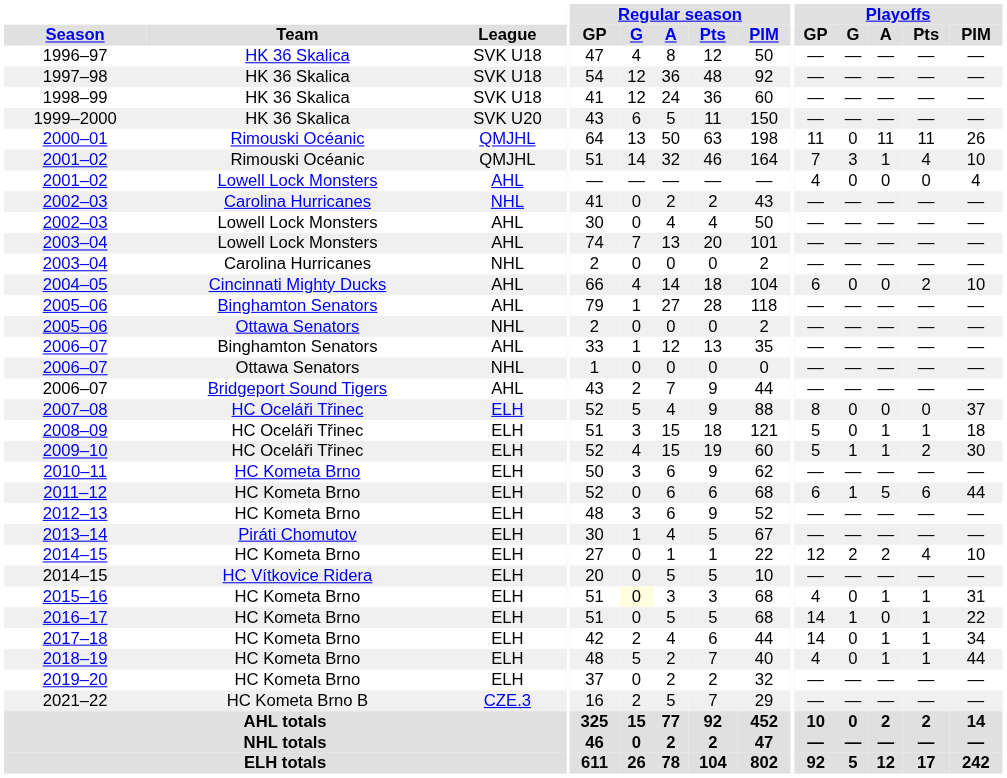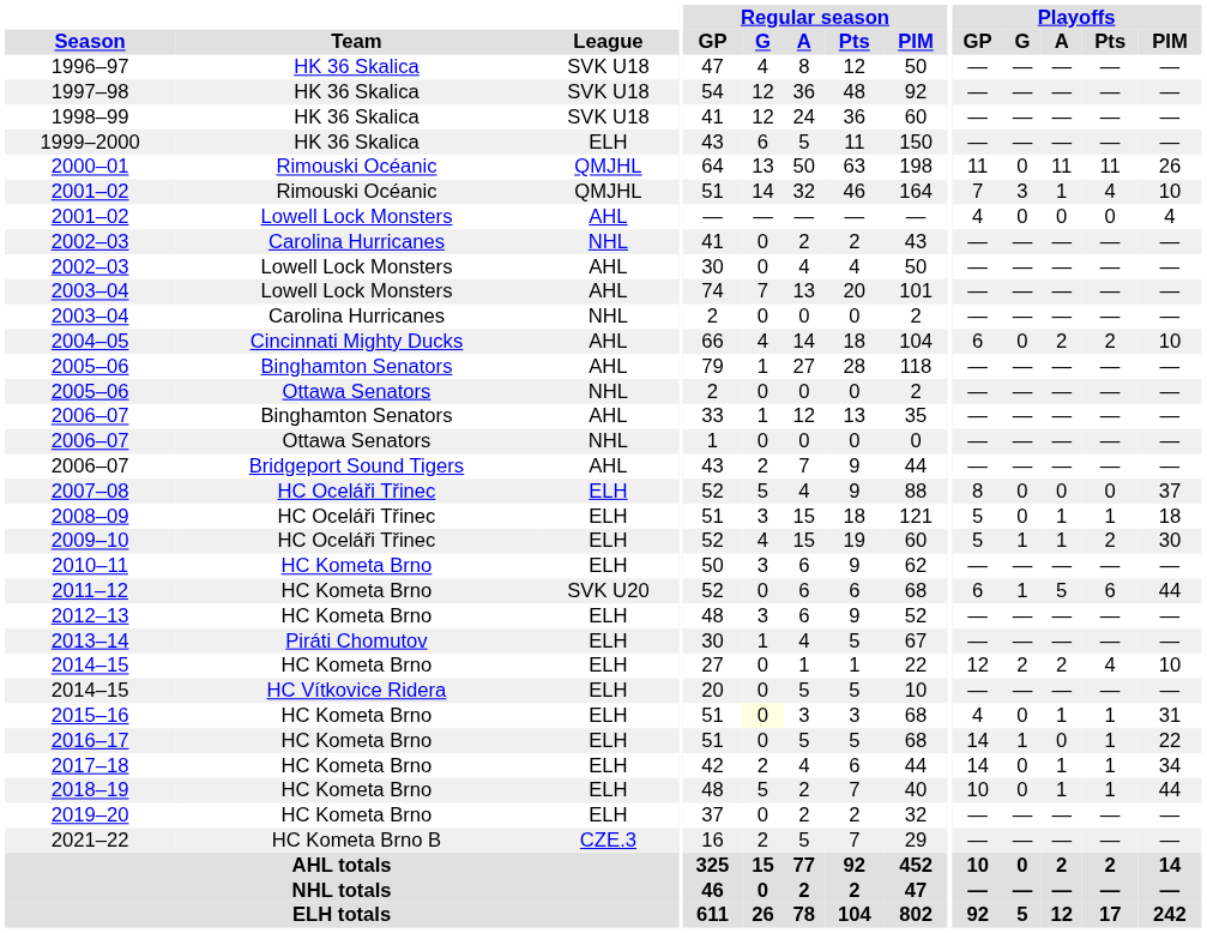 <table border="0" cellpadding="1" cellspacing="0" style="text-align:center; width:60em">
 <tr bgcolor="#e0e0e0">
 <th colspan="3" bgcolor="#ffffff"></th>
 <th rowspan="99" bgcolor="#ffffff"></th>
 <th colspan="5"><a href='#'>Regular season</a></th>
 <th rowspan="99" bgcolor="#ffffff"></th>
 <th colspan="5"><a href='#'>Playoffs</a></th>
 </tr>
 <tr bgcolor="#e0e0e0">
 <th><a href='#'>Season</a></th>
 <th>Team</th>
 <th>League</th>
 <th>GP</th>
 <th><a href='#'>G</a></th>
 <th><a href='#'>A</a></th>
 <th><a href='#'>Pts</a></th>
 <th><a href='#'>PIM</a></th>
 <th>GP</th>
 <th>G</th>
 <th>A</th>
 <th>Pts</th>
 <th>PIM</th>
 </tr>
 <tr>
 <td>1996–97</td>
 <td><a href='#'>HK 36 Skalica</a></td>
 <td>SVK U18</td>
 <td>47</td>
 <td>4</td>
 <td>8</td>
 <td>12</td>
 <td>50</td>
 <td>—</td>
 <td>—</td>
 <td>—</td>
 <td>—</td>
 <td>—</td>
 </tr>
 <tr style="background:#f0f0f0;">
 <td>1997–98</td>
 <td>HK 36 Skalica</td>
 <td>SVK U18</td>
 <td>54</td>
 <td>12</td>
 <td>36</td>
 <td>48</td>
 <td>92</td>
 <td>—</td>
 <td>—</td>
 <td>—</td>
 <td>—</td>
 <td>—</td>
 </tr>
 <tr>
 <td>1998–99</td>
 <td>HK 36 Skalica</td>
 <td>SVK U18</td>
 <td>41</td>
 <td>12</td>
 <td>24</td>
 <td>36</td>
 <td>60</td>
 <td>—</td>
 <td>—</td>
 <td>—</td>
 <td>—</td>
 <td>—</td>
 </tr>
 <tr style="background:#f0f0f0;">
 <td>1999–2000</td>
 <td>HK 36 Skalica</td>
-<td>SVK U20</td>
+<td>ELH</td>
 <td>43</td>
 <td>6</td>
 <td>5</td>
 <td>11</td>
 <td>150</td>
 <td>—</td>
 <td>—</td>
 <td>—</td>
 <td>—</td>
 <td>—</td>
 </tr>
 <tr>
 <td><a href='#'>2000–01</a></td>
 <td><a href='#'>Rimouski Océanic</a></td>
 <td><a href='#'>QMJHL</a></td>
 <td>64</td>
 <td>13</td>
 <td>50</td>
 <td>63</td>
 <td>198</td>
 <td>11</td>
 <td>0</td>
 <td>11</td>
 <td>11</td>
 <td>26</td>
 </tr>
 <tr style="background:#f0f0f0;">
 <td><a href='#'>2001–02</a></td>
 <td>Rimouski Océanic</td>
 <td>QMJHL</td>
 <td>51</td>
 <td>14</td>
 <td>32</td>
 <td>46</td>
 <td>164</td>
 <td>7</td>
 <td>3</td>
 <td>1</td>
 <td>4</td>
 <td>10</td>
 </tr>
 <tr>
 <td><a href='#'>2001–02</a></td>
 <td><a href='#'>Lowell Lock Monsters</a></td>
 <td><a href='#'>AHL</a></td>
 <td>—</td>
 <td>—</td>
 <td>—</td>
 <td>—</td>
 <td>—</td>
 <td>4</td>
 <td>0</td>
 <td>0</td>
 <td>0</td>
 <td>4</td>
 </tr>
 <tr style="background:#f0f0f0;">
 <td><a href='#'>2002–03</a></td>
 <td><a href='#'>Carolina Hurricanes</a></td>
 <td><a href='#'>NHL</a></td>
 <td>41</td>
 <td>0</td>
 <td>2</td>
 <td>2</td>
 <td>43</td>
 <td>—</td>
 <td>—</td>
 <td>—</td>
 <td>—</td>
 <td>—</td>
 </tr>
 <tr>
 <td><a href='#'>2002–03</a></td>
 <td>Lowell Lock Monsters</td>
 <td>AHL</td>
 <td>30</td>
 <td>0</td>
 <td>4</td>
 <td>4</td>
 <td>50</td>
 <td>—</td>
 <td>—</td>
 <td>—</td>
 <td>—</td>
 <td>—</td>
 </tr>
 <tr style="background:#f0f0f0;">
 <td><a href='#'>2003–04</a></td>
 <td>Lowell Lock Monsters</td>
 <td>AHL</td>
 <td>74</td>
 <td>7</td>
 <td>13</td>
 <td>20</td>
 <td>101</td>
 <td>—</td>
 <td>—</td>
 <td>—</td>
 <td>—</td>
 <td>—</td>
 </tr>
 <tr>
 <td><a href='#'>2003–04</a></td>
 <td>Carolina Hurricanes</td>
 <td>NHL</td>
 <td>2</td>
 <td>0</td>
 <td>0</td>
 <td>0</td>
 <td>2</td>
 <td>—</td>
 <td>—</td>
 <td>—</td>
 <td>—</td>
 <td>—</td>
 </tr>
 <tr style="background:#f0f0f0;">
 <td><a href='#'>2004–05</a></td>
 <td><a href='#'>Cincinnati Mighty Ducks</a></td>
 <td>AHL</td>
 <td>66</td>
 <td>4</td>
 <td>14</td>
 <td>18</td>
 <td>104</td>
 <td>6</td>
 <td>0</td>
-<td>0</td>
+<td>2</td>
 <td>2</td>
 <td>10</td>
 </tr>
 <tr>
 <td><a href='#'>2005–06</a></td>
 <td><a href='#'>Binghamton Senators</a></td>
 <td>AHL</td>
 <td>79</td>
 <td>1</td>
 <td>27</td>
 <td>28</td>
 <td>118</td>
 <td>—</td>
 <td>—</td>
 <td>—</td>
 <td>—</td>
 <td>—</td>
 </tr>
 <tr style="background:#f0f0f0;">
 <td><a href='#'>2005–06</a></td>
 <td><a href='#'>Ottawa Senators</a></td>
 <td>NHL</td>
 <td>2</td>
 <td>0</td>
 <td>0</td>
 <td>0</td>
 <td>2</td>
 <td>—</td>
 <td>—</td>
 <td>—</td>
 <td>—</td>
 <td>—</td>
 </tr>
 <tr>
 <td><a href='#'>2006–07</a></td>
 <td>Binghamton Senators</td>
 <td>AHL</td>
 <td>33</td>
 <td>1</td>
 <td>12</td>
 <td>13</td>
 <td>35</td>
 <td>—</td>
 <td>—</td>
 <td>—</td>
 <td>—</td>
 <td>—</td>
 </tr>
 <tr style="background:#f0f0f0;">
 <td><a href='#'>2006–07</a></td>
 <td>Ottawa Senators</td>
 <td>NHL</td>
 <td>1</td>
 <td>0</td>
 <td>0</td>
 <td>0</td>
 <td>0</td>
 <td>—</td>
 <td>—</td>
 <td>—</td>
 <td>—</td>
 <td>—</td>
 </tr>
 <tr>
 <td>2006–07</td>
 <td><a href='#'>Bridgeport Sound Tigers</a></td>
 <td>AHL</td>
 <td>43</td>
 <td>2</td>
 <td>7</td>
 <td>9</td>
 <td>44</td>
 <td>—</td>
 <td>—</td>
 <td>—</td>
 <td>—</td>
 <td>—</td>
 </tr>
 <tr style="background:#f0f0f0;">
 <td><a href='#'>2007–08</a></td>
 <td><a href='#'>HC Oceláři Třinec</a></td>
 <td><a href='#'>ELH</a></td>
 <td>52</td>
 <td>5</td>
 <td>4</td>
 <td>9</td>
 <td>88</td>
 <td>8</td>
 <td>0</td>
 <td>0</td>
 <td>0</td>
 <td>37</td>
 </tr>
 <tr>
 <td><a href='#'>2008–09</a></td>
 <td>HC Oceláři Třinec</td>
 <td>ELH</td>
 <td>51</td>
 <td>3</td>
 <td>15</td>
 <td>18</td>
 <td>121</td>
 <td>5</td>
 <td>0</td>
 <td>1</td>
 <td>1</td>
 <td>18</td>
 </tr>
 <tr style="background:#f0f0f0;">
 <td><a href='#'>2009–10</a></td>
 <td>HC Oceláři Třinec</td>
 <td>ELH</td>
 <td>52</td>
 <td>4</td>
 <td>15</td>
 <td>19</td>
 <td>60</td>
 <td>5</td>
 <td>1</td>
 <td>1</td>
 <td>2</td>
 <td>30</td>
 </tr>
 <tr>
 <td><a href='#'>2010–11</a></td>
 <td><a href='#'>HC Kometa Brno</a></td>
 <td>ELH</td>
 <td>50</td>
 <td>3</td>
 <td>6</td>
 <td>9</td>
 <td>62</td>
 <td>—</td>
 <td>—</td>
 <td>—</td>
 <td>—</td>
 <td>—</td>
 </tr>
 <tr style="background:#f0f0f0;">
 <td><a href='#'>2011–12</a></td>
 <td>HC Kometa Brno</td>
-<td>ELH</td>
+<td>SVK U20</td>
 <td>52</td>
 <td>0</td>
 <td>6</td>
 <td>6</td>
 <td>68</td>
 <td>6</td>
 <td>1</td>
 <td>5</td>
 <td>6</td>
 <td>44</td>
 </tr>
 <tr>
 <td><a href='#'>2012–13</a></td>
 <td>HC Kometa Brno</td>
 <td>ELH</td>
 <td>48</td>
 <td>3</td>
 <td>6</td>
 <td>9</td>
 <td>52</td>
 <td>—</td>
 <td>—</td>
 <td>—</td>
 <td>—</td>
 <td>—</td>
 </tr>
 <tr style="background:#f0f0f0;">
 <td><a href='#'>2013–14</a></td>
 <td><a href='#'>Piráti Chomutov</a></td>
 <td>ELH</td>
 <td>30</td>
 <td>1</td>
 <td>4</td>
 <td>5</td>
 <td>67</td>
 <td>—</td>
 <td>—</td>
 <td>—</td>
 <td>—</td>
 <td>—</td>
 </tr>
 <tr>
 <td><a href='#'>2014–15</a></td>
 <td>HC Kometa Brno</td>
 <td>ELH</td>
 <td>27</td>
 <td>0</td>
 <td>1</td>
 <td>1</td>
 <td>22</td>
 <td>12</td>
 <td>2</td>
 <td>2</td>
 <td>4</td>
 <td>10</td>
 </tr>
 <tr style="background:#f0f0f0;">
 <td>2014–15</td>
 <td><a href='#'>HC Vítkovice Ridera</a></td>
 <td>ELH</td>
 <td>20</td>
 <td>0</td>
 <td>5</td>
 <td>5</td>
 <td>10</td>
 <td>—</td>
 <td>—</td>
 <td>—</td>
 <td>—</td>
 <td>—</td>
 </tr>
 <tr>
 <td><a href='#'>2015–16</a></td>
 <td>HC Kometa Brno</td>
 <td>ELH</td>
 <td>51</td>
 <td style="background: lightyellow;">0</td>
 <td>3</td>
 <td>3</td>
 <td>68</td>
 <td>4</td>
 <td>0</td>
 <td>1</td>
 <td>1</td>
 <td>31</td>
 </tr>
 <tr style="background:#f0f0f0;">
 <td><a href='#'>2016–17</a></td>
 <td>HC Kometa Brno</td>
 <td>ELH</td>
 <td>51</td>
 <td>0</td>
 <td>5</td>
 <td>5</td>
 <td>68</td>
 <td>14</td>
 <td>1</td>
 <td>0</td>
 <td>1</td>
 <td>22</td>
 </tr>
 <tr>
 <td><a href='#'>2017–18</a></td>
 <td>HC Kometa Brno</td>
 <td>ELH</td>
 <td>42</td>
 <td>2</td>
 <td>4</td>
 <td>6</td>
 <td>44</td>
 <td>14</td>
 <td>0</td>
 <td>1</td>
 <td>1</td>
 <td>34</td>
 </tr>
 <tr style="background:#f0f0f0;">
 <td><a href='#'>2018–19</a></td>
 <td>HC Kometa Brno</td>
 <td>ELH</td>
 <td>48</td>
 <td>5</td>
 <td>2</td>
 <td>7</td>
 <td>40</td>
-<td>4</td>
+<td>10</td>
 <td>0</td>
 <td>1</td>
 <td>1</td>
 <td>44</td>
 </tr>
 <tr>
 <td><a href='#'>2019–20</a></td>
 <td>HC Kometa Brno</td>
 <td>ELH</td>
 <td>37</td>
 <td>0</td>
 <td>2</td>
 <td>2</td>
 <td>32</td>
 <td>—</td>
 <td>—</td>
 <td>—</td>
 <td>—</td>
 <td>—</td>
 </tr>
 <tr style="background:#f0f0f0;">
 <td>2021–22</td>
 <td>HC Kometa Brno B</td>
 <td><a href='#'>CZE.3</a></td>
 <td>16</td>
 <td>2</td>
 <td>5</td>
 <td>7</td>
 <td>29</td>
 <td>—</td>
 <td>—</td>
 <td>—</td>
 <td>—</td>
 <td>—</td>
 </tr>
 <tr style="background:#e0e0e0;">
 <th colspan="3">AHL totals</th>
 <th>325</th>
 <th>15</th>
 <th>77</th>
 <th>92</th>
 <th>452</th>
 <th>10</th>
 <th>0</th>
 <th>2</th>
 <th>2</th>
 <th>14</th>
 </tr>
 <tr style="background:#e0e0e0;">
 <th colspan="3">NHL totals</th>
 <th>46</th>
 <th>0</th>
 <th>2</th>
 <th>2</th>
 <th>47</th>
 <th>—</th>
 <th>—</th>
 <th>—</th>
 <th>—</th>
 <th>—</th>
 </tr>
 <tr style="background:#e0e0e0;">
 <th colspan="3">ELH totals</th>
 <th>611</th>
 <th>26</th>
 <th>78</th>
 <th>104</th>
 <th>802</th>
 <th>92</th>
 <th>5</th>
 <th>12</th>
 <th>17</th>
 <th>242</th>
 </tr>
 </table>
